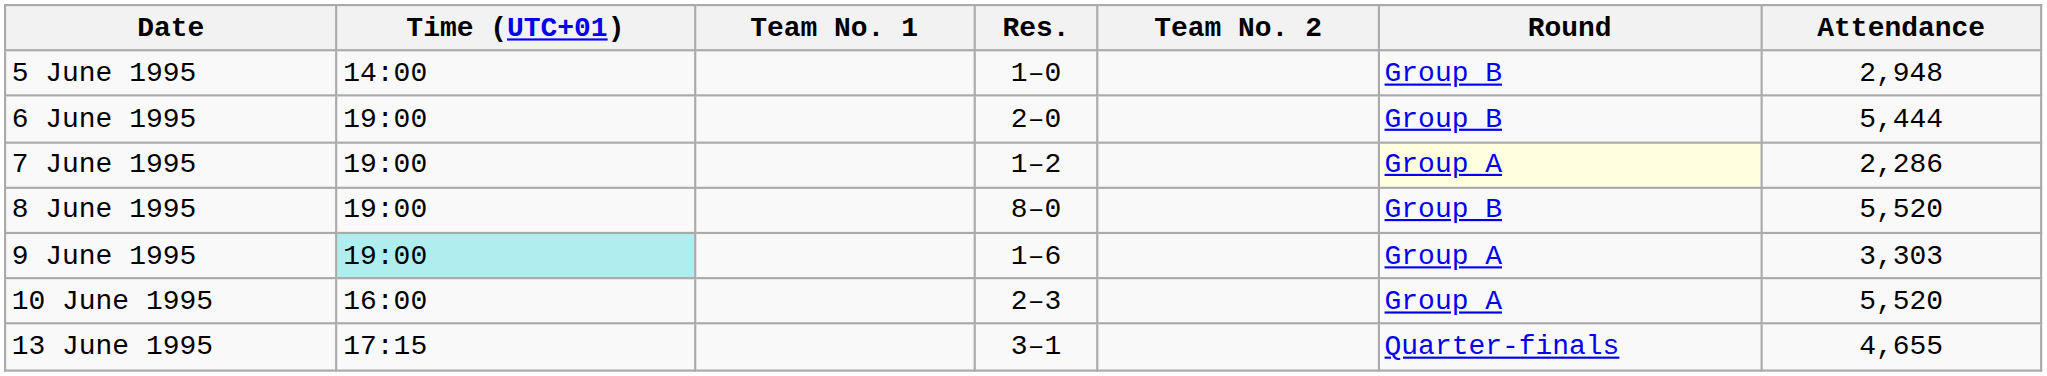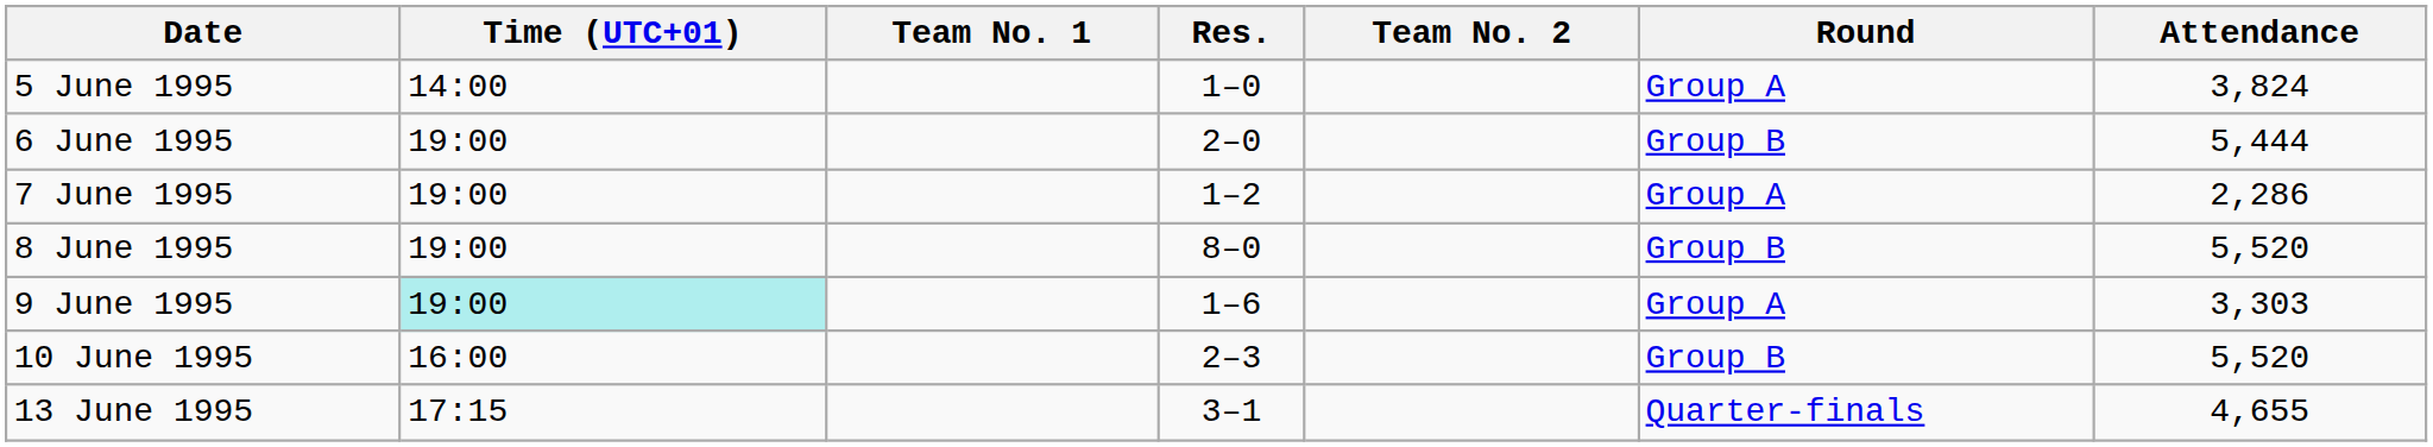 <table class="wikitable" style="text-align:left; width:75%;">
 <tr>
 <th>Date</th>
 <th>Time (<a href='#'>UTC+01</a>)</th>
 <th>Team No. 1</th>
 <th>Res.</th>
 <th>Team No. 2</th>
 <th>Round</th>
 <th>Attendance</th>
 </tr>
 <tr>
 <td>5 June 1995</td>
 <td>14:00</td>
 <td><strong></strong></td>
 <td style="text-align:center;">1–0</td>
 <td></td>
-<td><a href='#'>Group B</a></td>
-<td style="text-align:center;">2,948</td>
+<td><a href='#'>Group A</a></td>
+<td style="text-align:center;">3,824</td>
 </tr>
 <tr>
 <td>6 June 1995</td>
 <td>19:00</td>
 <td><strong></strong></td>
 <td style="text-align:center;">2–0</td>
 <td></td>
 <td><a href='#'>Group B</a></td>
 <td style="text-align:center;">5,444</td>
 </tr>
 <tr>
 <td>7 June 1995</td>
 <td>19:00</td>
 <td></td>
 <td style="text-align:center;">1–2</td>
 <td><strong></strong></td>
-<td style="background: lightyellow;"><a href='#'>Group A</a></td>
+<td><a href='#'>Group A</a></td>
 <td style="text-align:center;">2,286</td>
 </tr>
 <tr>
 <td>8 June 1995</td>
 <td>19:00</td>
 <td><strong></strong></td>
 <td style="text-align:center;">8–0</td>
 <td></td>
 <td><a href='#'>Group B</a></td>
 <td style="text-align:center;">5,520</td>
 </tr>
 <tr>
 <td>9 June 1995</td>
 <td style="background: paleturquoise;">19:00</td>
 <td></td>
 <td style="text-align:center;">1–6</td>
 <td><strong></strong></td>
 <td><a href='#'>Group A</a></td>
 <td style="text-align:center;">3,303</td>
 </tr>
 <tr>
 <td>10 June 1995</td>
 <td>16:00</td>
 <td></td>
 <td style="text-align:center;">2–3</td>
 <td><strong></strong></td>
-<td><a href='#'>Group A</a></td>
+<td><a href='#'>Group B</a></td>
 <td style="text-align:center;">5,520</td>
 </tr>
 <tr>
 <td>13 June 1995</td>
 <td>17:15</td>
 <td><strong></strong></td>
 <td style="text-align:center;">3–1</td>
 <td></td>
 <td><a href='#'>Quarter-finals</a></td>
 <td style="text-align:center;">4,655</td>
 </tr>
 </table>
